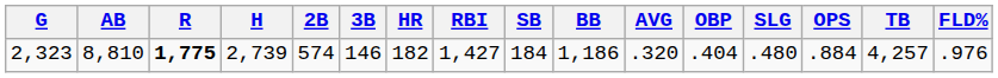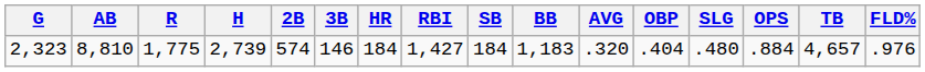 <table class="wikitable"  style="font-size:95%;text-align:center:">
 <tr>
 <th><a href='#'>G</a></th>
 <th><a href='#'>AB</a></th>
 <th><a href='#'>R</a></th>
 <th><a href='#'>H</a></th>
 <th><a href='#'>2B</a></th>
 <th><a href='#'>3B</a></th>
 <th><a href='#'>HR</a></th>
 <th><a href='#'>RBI</a></th>
 <th><a href='#'>SB</a></th>
 <th><a href='#'>BB</a></th>
 <th><a href='#'>AVG</a></th>
 <th><a href='#'>OBP</a></th>
 <th><a href='#'>SLG</a></th>
 <th><a href='#'>OPS</a></th>
 <th><a href='#'>TB</a></th>
 <th><a href='#'>FLD%</a></th>
 </tr>
 <tr>
 <td>2,323</td>
 <td>8,810</td>
-<td><strong>1,775</strong></td>
+<td>1,775</td>
 <td>2,739</td>
 <td>574</td>
 <td>146</td>
-<td>182</td>
+<td>184</td>
 <td>1,427</td>
 <td>184</td>
-<td>1,186</td>
+<td>1,183</td>
 <td>.320</td>
 <td>.404</td>
 <td>.480</td>
 <td>.884</td>
-<td>4,257</td>
+<td>4,657</td>
 <td>.976</td>
 </tr>
 </table>
